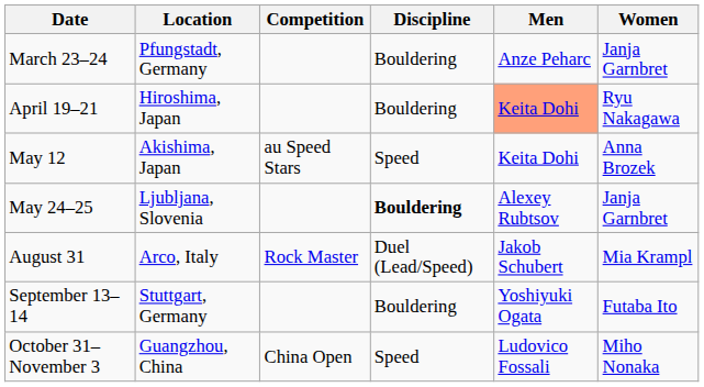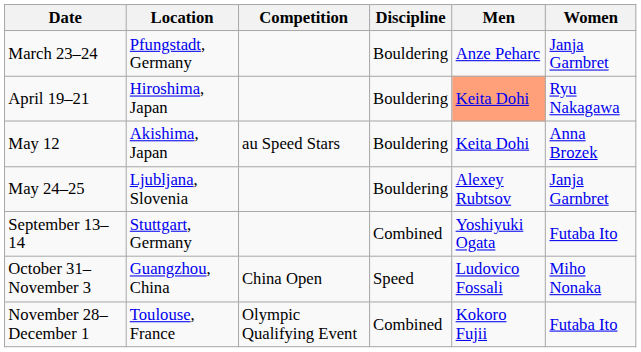 <table class="wikitable">
 <tr>
 <th>Date</th>
 <th>Location</th>
 <th>Competition</th>
 <th>Discipline</th>
 <th>Men</th>
 <th>Women</th>
 </tr>
 <tr>
 <td>March 23–24</td>
 <td> <a href='#'>Pfungstadt</a>, Germany</td>
 <td></td>
 <td>Bouldering</td>
 <td> <a href='#'>Anze Peharc</a></td>
 <td> <a href='#'>Janja Garnbret</a></td>
 </tr>
 <tr>
 <td>April 19–21</td>
 <td> <a href='#'>Hiroshima</a>, Japan</td>
 <td></td>
 <td>Bouldering</td>
 <td style="background: lightsalmon;"> <a href='#'>Keita Dohi</a></td>
 <td> <a href='#'>Ryu Nakagawa</a></td>
 </tr>
 <tr>
 <td>May 12</td>
 <td> <a href='#'>Akishima</a>, Japan</td>
 <td>au Speed Stars</td>
-<td>Speed</td>
+<td>Bouldering</td>
 <td> <a href='#'>Keita Dohi</a></td>
 <td> <a href='#'>Anna Brozek</a></td>
 </tr>
 <tr>
 <td>May 24–25</td>
 <td> <a href='#'>Ljubljana</a>, Slovenia</td>
 <td></td>
-<td><strong>Bouldering</strong></td>
+<td>Bouldering</td>
 <td> <a href='#'>Alexey Rubtsov</a></td>
 <td> <a href='#'>Janja Garnbret</a></td>
-</tr>
-<tr>
-<td>August 31</td>
-<td> <a href='#'>Arco</a>, Italy</td>
-<td><a href='#'>Rock Master</a></td>
-<td>Duel (Lead/Speed)</td>
-<td> <a href='#'>Jakob Schubert</a></td>
-<td> <a href='#'>Mia Krampl</a></td>
 </tr>
 <tr>
 <td>September 13–14</td>
 <td> <a href='#'>Stuttgart</a>, Germany</td>
 <td></td>
-<td>Bouldering</td>
+<td>Combined</td>
 <td> <a href='#'>Yoshiyuki Ogata</a></td>
 <td> <a href='#'>Futaba Ito</a></td>
 </tr>
 <tr>
 <td>October 31–November 3</td>
 <td> <a href='#'>Guangzhou</a>, China</td>
 <td>China Open</td>
 <td>Speed</td>
 <td> <a href='#'>Ludovico Fossali</a></td>
 <td> <a href='#'>Miho Nonaka</a></td>
 </tr>
+<tr>
+<td>November 28–December 1</td>
+<td> <a href='#'>Toulouse</a>, France</td>
+<td>Olympic Qualifying Event</td>
+<td>Combined</td>
+<td> <a href='#'>Kokoro Fujii</a></td>
+<td> <a href='#'>Futaba Ito</a></td>
+</tr>
 </table>
